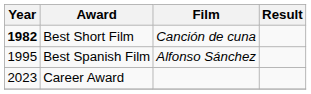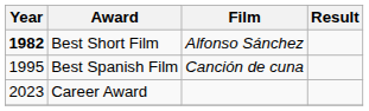 <table class="wikitable sortable">
 <tr>
 <th>Year</th>
 <th>Award</th>
 <th>Film</th>
 <th>Result</th>
 </tr>
 <tr>
 <td><strong>1982</strong></td>
 <td>Best Short Film</td>
-<td><em>Canción de cuna</em></td>
+<td><em>Alfonso Sánchez</em></td>
 <td></td>
 </tr>
 <tr>
 <td>1995</td>
 <td>Best Spanish Film</td>
-<td><em>Alfonso Sánchez</em></td>
+<td><em>Canción de cuna</em></td>
 <td></td>
 </tr>
 <tr>
 <td>2023</td>
 <td>Career Award</td>
 <td></td>
 <td></td>
 </tr>
 <tr>
 </tr>
 </table>
